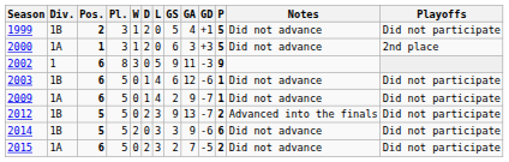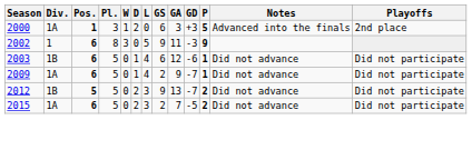 <table class="wikitable">
 <tr style="background:#efefef;">
 <th>Season</th>
 <th>Div.</th>
 <th>Pos.</th>
 <th>Pl.</th>
 <th>W</th>
 <th>D</th>
 <th>L</th>
 <th>GS</th>
 <th>GA</th>
 <th>GD</th>
 <th>P</th>
 <th>Notes</th>
 <th>Playoffs</th>
 </tr>
 <tr>
-<td><a href='#'>1999</a></td>
-<td>1B</td>
-<td align=right><strong>2</strong></td>
-<td align=right>3</td>
-<td align=right>1</td>
-<td align=right>2</td>
-<td align=right>0</td>
-<td align=right>5</td>
-<td align=right>4</td>
-<td align=right>+1</td>
-<td align=right><strong>5</strong></td>
-<td>Did not advance</td>
-<td>Did not participate</td>
-</tr>
-<tr>
 <td><a href='#'>2000</a></td>
 <td>1A</td>
 <td align=right><strong>1</strong></td>
 <td align=right>3</td>
 <td align=right>1</td>
 <td align=right>2</td>
 <td align=right>0</td>
 <td align=right>6</td>
 <td align=right>3</td>
 <td align=right>+3</td>
 <td align=right><strong>5</strong></td>
-<td>Did not advance</td>
+<td>Advanced into the finals</td>
 <td>2nd place</td>
 </tr>
 <tr>
 <td><a href='#'>2002</a></td>
 <td>1</td>
 <td align=right><strong>6</strong></td>
 <td align=right>8</td>
 <td align=right>3</td>
 <td align=right>0</td>
 <td align=right>5</td>
 <td align=right>9</td>
 <td align=right>11</td>
 <td align=right>-3</td>
 <td align=right><strong>9</strong></td>
 <td></td>
 <td bgcolor=EFEFEF></td>
 </tr>
 <tr>
 <td><a href='#'>2003</a></td>
 <td>1B</td>
 <td align=right><strong>6</strong></td>
 <td align=right>5</td>
 <td align=right>0</td>
 <td align=right>1</td>
 <td align=right>4</td>
 <td align=right>6</td>
 <td align=right>12</td>
 <td align=right>-6</td>
 <td align=right><strong>1</strong></td>
 <td>Did not advance</td>
 <td>Did not participate</td>
 </tr>
 <tr>
 <td><a href='#'>2009</a></td>
 <td>1A</td>
 <td align=right><strong>6</strong></td>
 <td align=right>5</td>
 <td align=right>0</td>
 <td align=right>1</td>
 <td align=right>4</td>
 <td align=right>2</td>
 <td align=right>9</td>
 <td align=right>-7</td>
 <td align=right><strong>1</strong></td>
 <td>Did not advance</td>
 <td>Did not participate</td>
 </tr>
 <tr>
 <td><a href='#'>2012</a></td>
 <td>1B</td>
 <td align=right><strong>5</strong></td>
 <td align=right>5</td>
 <td align=right>0</td>
 <td align=right>2</td>
 <td align=right>3</td>
 <td align=right>9</td>
 <td align=right>13</td>
 <td align=right>-7</td>
 <td align=right><strong>2</strong></td>
-<td>Advanced into the finals</td>
-<td>Did not participate</td>
-</tr>
-<tr>
-<td><a href='#'>2014</a></td>
-<td>1B</td>
-<td align=right><strong>5</strong></td>
-<td align=right>5</td>
-<td align=right>2</td>
-<td align=right>0</td>
-<td align=right>3</td>
-<td align=right>3</td>
-<td align=right>9</td>
-<td align=right>-6</td>
-<td align=right><strong>6</strong></td>
 <td>Did not advance</td>
 <td>Did not participate</td>
 </tr>
 <tr>
 <td><a href='#'>2015</a></td>
 <td>1A</td>
 <td align=right><strong>6</strong></td>
 <td align=right>5</td>
 <td align=right>0</td>
 <td align=right>2</td>
 <td align=right>3</td>
 <td align=right>2</td>
 <td align=right>7</td>
 <td align=right>-5</td>
 <td align=right><strong>2</strong></td>
 <td>Did not advance</td>
 <td>Did not participate</td>
 </tr>
 </table>
